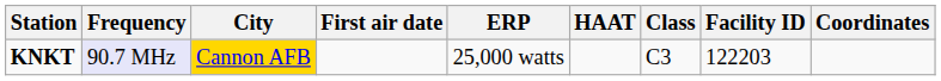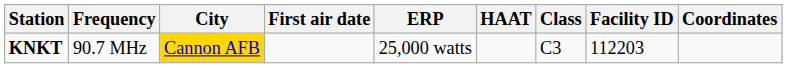 <table class="wikitable">
 <tr>
 <th>Station</th>
 <th>Frequency</th>
 <th>City</th>
 <th>First air date</th>
 <th>ERP</th>
 <th>HAAT</th>
 <th>Class</th>
 <th>Facility ID</th>
 <th>Coordinates</th>
 </tr>
 <tr style="vertical-align: top; text-align: left;">
 <td><strong>KNKT</strong></td>
-<td style="background: lavender;">90.7 MHz</td>
+<td>90.7 MHz</td>
 <td style="background: gold;"><a href='#'>Cannon AFB</a></td>
 <td></td>
 <td>25,000 watts</td>
 <td></td>
 <td>C3</td>
-<td>122203</td>
+<td>112203</td>
 <td></td>
 </tr>
 </table>
